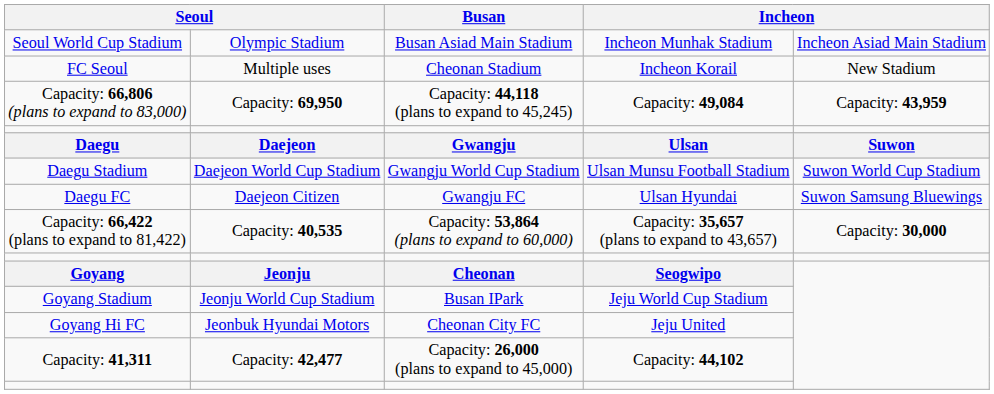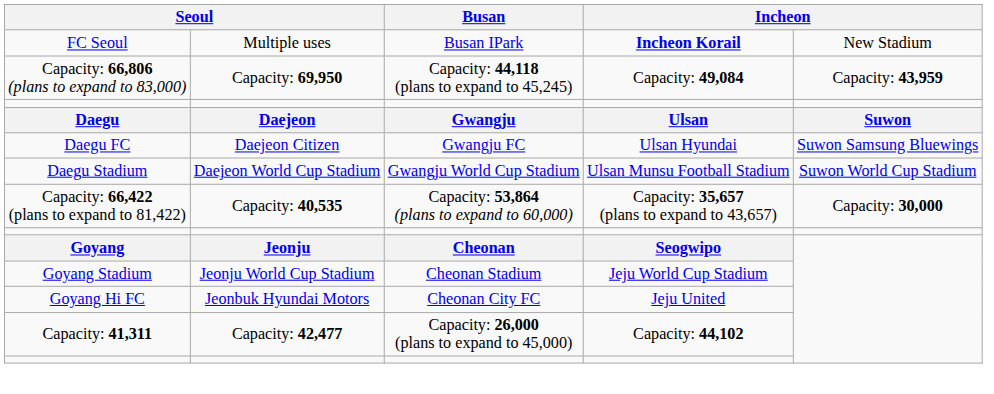 <table class="wikitable" style="text-align:center">
 <tr>
 <th colspan=2><a href='#'>Seoul</a></th>
 <th><a href='#'>Busan</a></th>
 <th colspan=2><a href='#'>Incheon</a></th>
 </tr>
 <tr>
-<td><a href='#'>Seoul World Cup Stadium</a></td>
-<td><a href='#'>Olympic Stadium</a></td>
-<td><a href='#'>Busan Asiad Main Stadium</a></td>
-<td><a href='#'>Incheon Munhak Stadium</a></td>
-<td><a href='#'>Incheon Asiad Main Stadium</a></td>
-</tr>
-<tr>
 <td><a href='#'>FC Seoul</a></td>
 <td>Multiple uses</td>
-<td><a href='#'>Cheonan Stadium</a></td>
-<td><a href='#'>Incheon Korail</a></td>
+<td><a href='#'>Busan IPark</a></td>
+<td><strong><a href='#'>Incheon Korail</a></strong></td>
 <td><span>New Stadium</span></td>
 </tr>
 <tr>
 <td>Capacity: <strong>66,806</strong> <br><em>(plans to expand to 83,000)</em></td>
 <td>Capacity: <strong>69,950</strong></td>
 <td>Capacity: <strong>44,118</strong> <br></em>(plans to expand to 45,245)<em></td>
 <td>Capacity: <strong>49,084</strong></td>
 <td>Capacity: <strong>43,959</strong></td>
 </tr>
 <tr>
 <td></td>
 <td></td>
 <td></td>
 <td></td>
 <td></td>
 </tr>
 <tr>
 <th><a href='#'>Daegu</a></th>
 <th><a href='#'>Daejeon</a></th>
 <th><a href='#'>Gwangju</a></th>
 <th><a href='#'>Ulsan</a></th>
 <th><a href='#'>Suwon</a></th>
 </tr>
 <tr>
+<td><a href='#'>Daegu FC</a></td>
+<td><a href='#'>Daejeon Citizen</a></td>
+<td><a href='#'>Gwangju FC</a></td>
+<td><a href='#'>Ulsan Hyundai</a></td>
+<td><a href='#'>Suwon Samsung Bluewings</a></td>
+</tr>
+<tr>
 <td><a href='#'>Daegu Stadium</a></td>
 <td><a href='#'>Daejeon World Cup Stadium</a></td>
 <td><a href='#'>Gwangju World Cup Stadium</a></td>
 <td><a href='#'>Ulsan Munsu Football Stadium</a></td>
 <td><a href='#'>Suwon World Cup Stadium</a></td>
-</tr>
-<tr>
-<td><a href='#'>Daegu FC</a></td>
-<td><a href='#'>Daejeon Citizen</a></td>
-<td><a href='#'>Gwangju FC</a></td>
-<td><a href='#'>Ulsan Hyundai</a></td>
-<td><a href='#'>Suwon Samsung Bluewings</a></td>
 </tr>
 <tr>
 <td>Capacity: <strong>66,422</strong> <br></em>(plans to expand to 81,422)<em></td>
 <td>Capacity: <strong>40,535</strong></td>
 <td>Capacity: <strong>53,864</strong> <br><em>(plans to expand to 60,000)</em></td>
 <td>Capacity: <strong>35,657</strong> <br></em>(plans to expand to 43,657)<em></td>
 <td>Capacity: <strong>30,000</strong> <br><em></td>
 </tr>
 <tr>
 <td></td>
 <td></td>
 <td></td>
 <td></td>
 <td></td>
 </tr>
 <tr>
 <th><a href='#'>Goyang</a></th>
 <th><a href='#'>Jeonju</a></th>
 <th><a href='#'>Cheonan</a></th>
 <th><a href='#'>Seogwipo</a></th>
 </tr>
 <tr>
 <td><a href='#'>Goyang Stadium</a></td>
 <td><a href='#'>Jeonju World Cup Stadium</a></td>
-<td><a href='#'>Busan IPark</a></td>
+<td><a href='#'>Cheonan Stadium</a></td>
 <td><a href='#'>Jeju World Cup Stadium</a></td>
 </tr>
 <tr>
 <td><a href='#'>Goyang Hi FC</a></td>
 <td><a href='#'>Jeonbuk Hyundai Motors</a></td>
 <td><a href='#'>Cheonan City FC</a></td>
 <td><a href='#'>Jeju United</a></td>
 </tr>
 <tr>
 <td>Capacity: <strong>41,311</strong></td>
 <td>Capacity: <strong>42,477</strong></td>
 <td>Capacity: <strong>26,000</strong> <br></em>(plans to expand to 45,000)<em></td>
 <td>Capacity: <strong>44,102</strong></td>
 </tr>
 <tr>
 <td></td>
 <td></td>
 <td></td>
 <td></td>
 </tr>
 </table>
